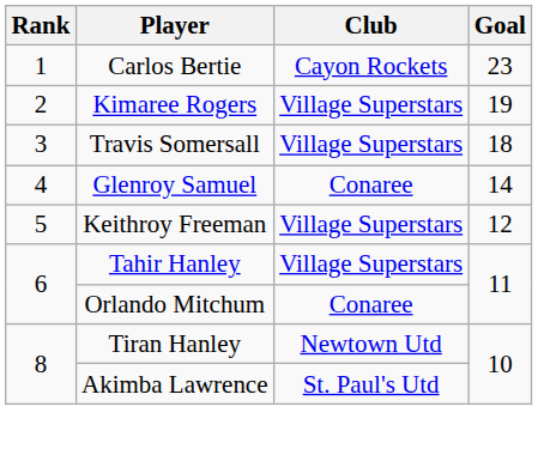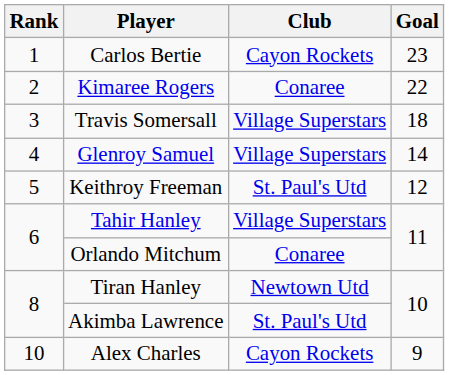 <table class="wikitable" style="text-align:center;">
 <tr>
 <th>Rank</th>
 <th>Player</th>
 <th>Club</th>
 <th>Goal</th>
 </tr>
 <tr>
 <td>1</td>
 <td> Carlos Bertie</td>
 <td><a href='#'>Cayon Rockets</a></td>
 <td>23</td>
 </tr>
 <tr>
 <td>2</td>
 <td> <a href='#'>Kimaree Rogers</a></td>
-<td><a href='#'>Village Superstars</a></td>
-<td>19</td>
+<td><a href='#'>Conaree</a></td>
+<td>22</td>
 </tr>
 <tr>
 <td>3</td>
 <td> Travis Somersall</td>
 <td><a href='#'>Village Superstars</a></td>
 <td>18</td>
 </tr>
 <tr>
 <td>4</td>
 <td> <a href='#'>Glenroy Samuel</a></td>
-<td><a href='#'>Conaree</a></td>
+<td><a href='#'>Village Superstars</a></td>
 <td>14</td>
 </tr>
 <tr>
 <td>5</td>
 <td> Keithroy Freeman</td>
-<td><a href='#'>Village Superstars</a></td>
+<td><a href='#'>St. Paul's Utd</a></td>
 <td>12</td>
 </tr>
 <tr>
 <td rowspan=2>6</td>
 <td> <a href='#'>Tahir Hanley</a></td>
 <td><a href='#'>Village Superstars</a></td>
 <td rowspan=2>11</td>
 </tr>
 <tr>
 <td> Orlando Mitchum</td>
 <td><a href='#'>Conaree</a></td>
 </tr>
 <tr>
 <td rowspan=2>8</td>
 <td> Tiran Hanley</td>
 <td><a href='#'>Newtown Utd</a></td>
 <td rowspan=2>10</td>
 </tr>
 <tr>
 <td> Akimba Lawrence</td>
 <td><a href='#'>St. Paul's Utd</a></td>
 </tr>
+<tr>
+<td>10</td>
+<td> Alex Charles</td>
+<td><a href='#'>Cayon Rockets</a></td>
+<td>9</td>
+</tr>
 </table>
